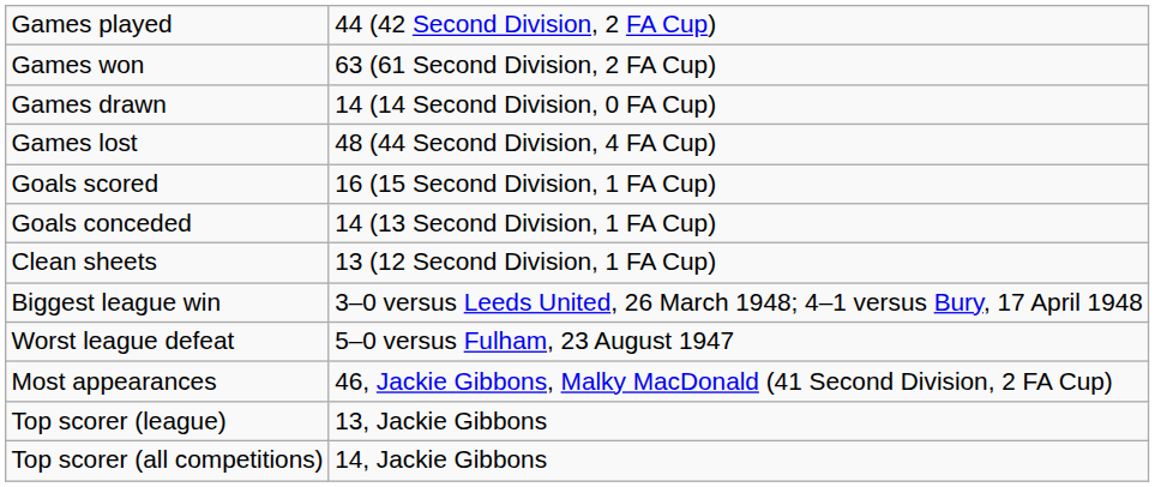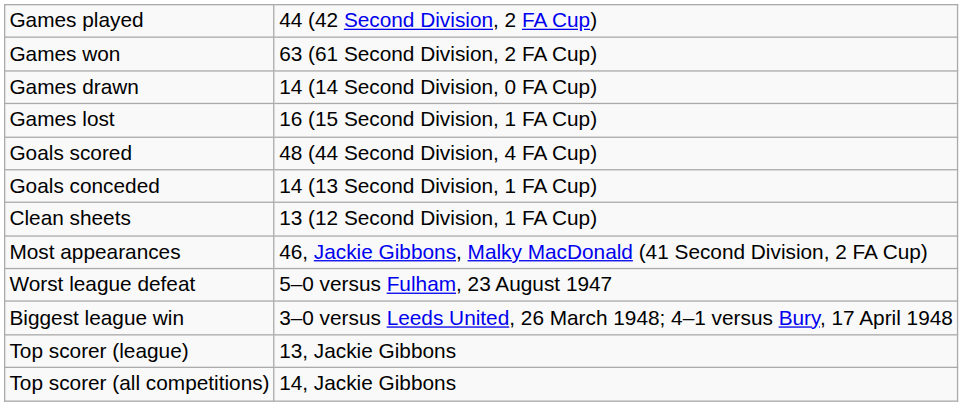 <table class="wikitable">
 <tr>
 <td>Games played</td>
 <td>44 (42 <a href='#'>Second Division</a>, 2 <a href='#'>FA Cup</a>)</td>
 </tr>
 <tr>
 <td>Games won</td>
 <td>63 (61 Second Division, 2 FA Cup)</td>
 </tr>
 <tr>
 <td>Games drawn</td>
 <td>14 (14 Second Division, 0 FA Cup)</td>
 </tr>
 <tr>
 <td>Games lost</td>
-<td>48 (44 Second Division, 4 FA Cup)</td>
+<td>16 (15 Second Division, 1 FA Cup)</td>
 </tr>
 <tr>
 <td>Goals scored</td>
-<td>16 (15 Second Division, 1 FA Cup)</td>
+<td>48 (44 Second Division, 4 FA Cup)</td>
 </tr>
 <tr>
 <td>Goals conceded</td>
 <td>14 (13 Second Division, 1 FA Cup)</td>
 </tr>
 <tr>
 <td>Clean sheets</td>
 <td>13 (12 Second Division, 1 FA Cup)</td>
 </tr>
 <tr>
-<td>Biggest league win</td>
-<td>3–0 versus <a href='#'>Leeds United</a>, 26 March 1948; 4–1 versus <a href='#'>Bury</a>, 17 April 1948</td>
+<td>Most appearances</td>
+<td>46, <a href='#'>Jackie Gibbons</a>, <a href='#'>Malky MacDonald</a> (41 Second Division, 2 FA Cup)</td>
 </tr>
 <tr>
 <td>Worst league defeat</td>
 <td>5–0 versus <a href='#'>Fulham</a>, 23 August 1947</td>
 </tr>
 <tr>
-<td>Most appearances</td>
-<td>46, <a href='#'>Jackie Gibbons</a>, <a href='#'>Malky MacDonald</a> (41 Second Division, 2 FA Cup)</td>
+<td>Biggest league win</td>
+<td>3–0 versus <a href='#'>Leeds United</a>, 26 March 1948; 4–1 versus <a href='#'>Bury</a>, 17 April 1948</td>
 </tr>
 <tr>
 <td>Top scorer (league)</td>
 <td>13, Jackie Gibbons</td>
 </tr>
 <tr>
 <td>Top scorer (all competitions)</td>
 <td>14, Jackie Gibbons</td>
 </tr>
 </table>
